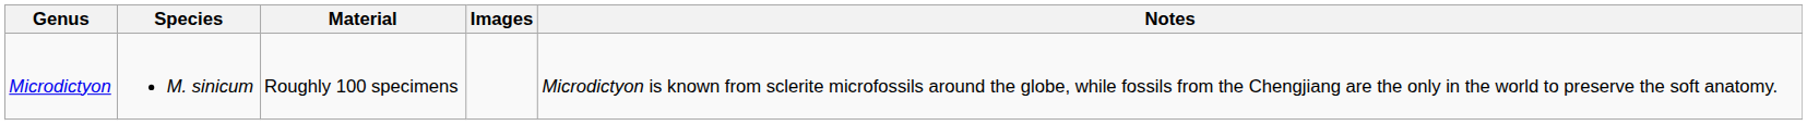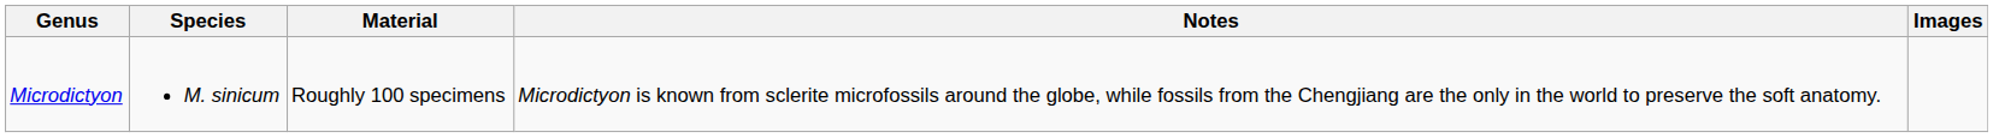 <table class="wikitable" style="margin:auto;width:100%;">
 <tr>
 <th>Genus</th>
 <th>Species</th>
 <th>Material</th>
+<th>Notes</th>
 <th>Images</th>
-<th>Notes</th>
 </tr>
 <tr>
 <td><br><em><a href='#'>Microdictyon</a></em></td>
 <td><br><ul><li><em>M. sinicum</em></li></ul></td>
 <td><br>Roughly 100 specimens</td>
+<td><br><em>Microdictyon</em> is known from sclerite microfossils around the globe, while fossils from the Chengjiang are the only in the world to preserve the soft anatomy.</td>
 <td><br></td>
-<td><br><em>Microdictyon</em> is known from sclerite microfossils around the globe, while fossils from the Chengjiang are the only in the world to preserve the soft anatomy.</td>
 </tr>
 </table>
